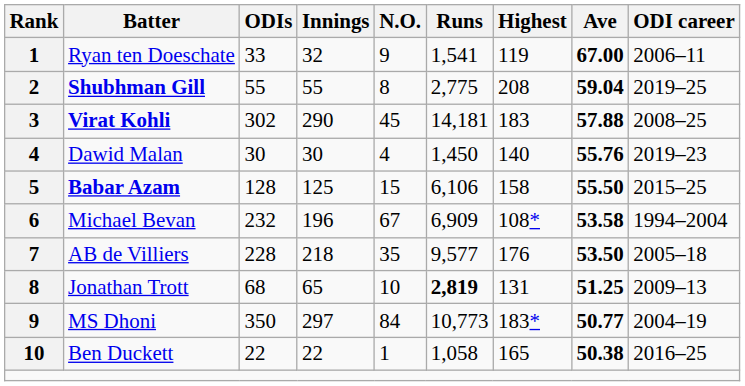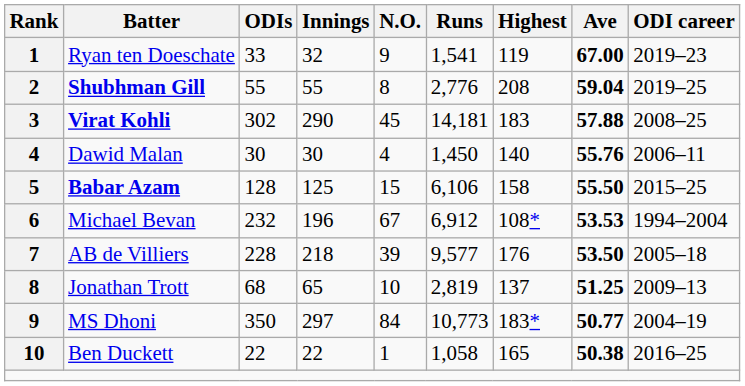 <table class="sortable wikitable">
 <tr>
 <th>Rank</th>
 <th>Batter</th>
 <th>ODIs</th>
 <th>Innings</th>
 <th>N.O.</th>
 <th>Runs</th>
 <th>Highest</th>
 <th>Ave</th>
 <th>ODI career</th>
 </tr>
 <tr>
 <th>1</th>
 <td> <a href='#'>Ryan ten Doeschate</a></td>
 <td>33</td>
 <td>32</td>
 <td>9</td>
 <td>1,541</td>
 <td>119</td>
 <td><strong>67.00</strong></td>
-<td>2006–11</td>
+<td>2019–23</td>
 </tr>
 <tr>
 <th>2</th>
 <td> <strong><a href='#'>Shubhman Gill</a></strong></td>
 <td>55</td>
 <td>55</td>
 <td>8</td>
-<td>2,775</td>
+<td>2,776</td>
 <td>208</td>
 <td><strong>59.04</strong></td>
 <td>2019–25</td>
 </tr>
 <tr>
 <th>3</th>
 <td> <strong><a href='#'>Virat Kohli</a></strong></td>
 <td>302</td>
 <td>290</td>
 <td>45</td>
 <td>14,181</td>
 <td>183</td>
 <td><strong>57.88</strong></td>
 <td>2008–25</td>
 </tr>
 <tr>
 <th>4</th>
 <td> <a href='#'>Dawid Malan</a></td>
 <td>30</td>
 <td>30</td>
 <td>4</td>
 <td>1,450</td>
 <td>140</td>
 <td><strong>55.76</strong></td>
-<td>2019–23</td>
+<td>2006–11</td>
 </tr>
 <tr>
 <th>5</th>
 <td> <strong><a href='#'>Babar Azam</a></strong></td>
 <td>128</td>
 <td>125</td>
 <td>15</td>
 <td>6,106</td>
 <td>158</td>
 <td><strong>55.50</strong></td>
 <td>2015–25</td>
 </tr>
 <tr>
 <th>6</th>
 <td> <a href='#'>Michael Bevan</a></td>
 <td>232</td>
 <td>196</td>
 <td>67</td>
-<td>6,909</td>
+<td>6,912</td>
 <td>108<a href='#'>*</a></td>
-<td><strong>53.58</strong></td>
+<td><strong>53.53</strong></td>
 <td>1994–2004</td>
 </tr>
 <tr>
 <th>7</th>
 <td> <a href='#'>AB de Villiers</a></td>
 <td>228</td>
 <td>218</td>
-<td>35</td>
+<td>39</td>
 <td>9,577</td>
 <td>176</td>
 <td><strong>53.50</strong></td>
 <td>2005–18</td>
 </tr>
 <tr>
 <th>8</th>
 <td> <a href='#'>Jonathan Trott</a></td>
 <td>68</td>
 <td>65</td>
 <td>10</td>
-<td><strong>2,819</strong></td>
-<td>131</td>
+<td>2,819</td>
+<td>137</td>
 <td><strong>51.25</strong></td>
 <td>2009–13</td>
 </tr>
 <tr>
 <th>9</th>
 <td> <a href='#'>MS Dhoni</a></td>
 <td>350</td>
 <td>297</td>
 <td>84</td>
 <td>10,773</td>
 <td>183<a href='#'>*</a></td>
 <td><strong>50.77</strong></td>
 <td>2004–19</td>
 </tr>
 <tr>
 <th>10</th>
 <td> <a href='#'>Ben Duckett</a></td>
 <td>22</td>
 <td>22</td>
 <td>1</td>
 <td>1,058</td>
 <td>165</td>
 <td><strong>50.38</strong></td>
 <td>2016–25</td>
 </tr>
 <tr class=sortbottom>
 <td colspan=9></td>
 </tr>
 </table>
